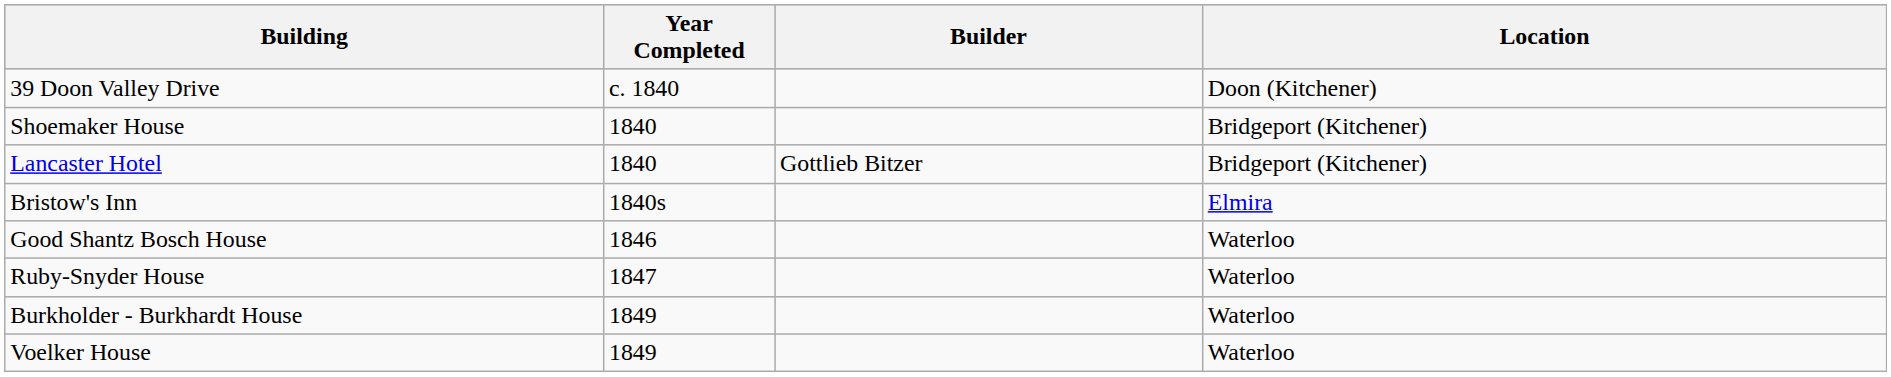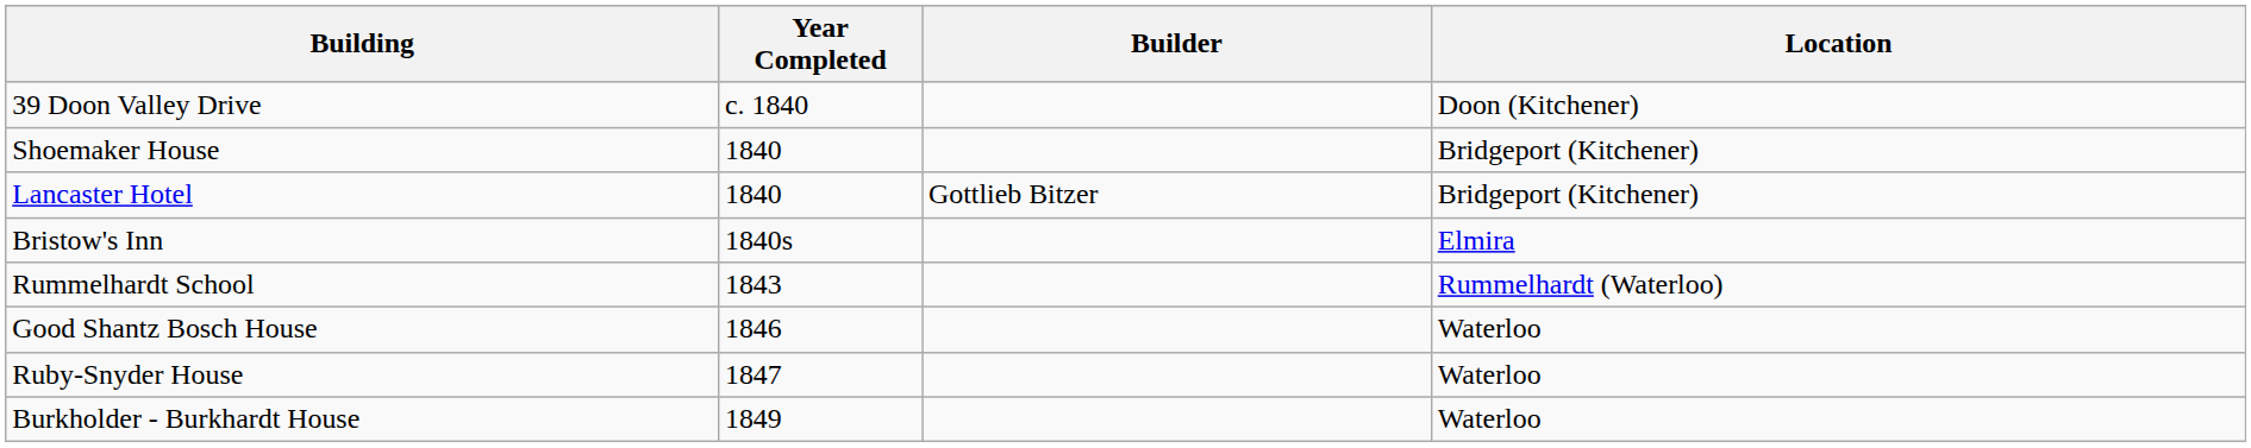 <table class="wikitable" style="margin:1em auto;">
 <tr bgcolor="lightblue">
 <th width=28%>Building</th>
 <th width=8%>Year Completed</th>
 <th width=20%>Builder</th>
 <th width=32%>Location</th>
 </tr>
 <tr>
 <td>39 Doon Valley Drive</td>
 <td>c. 1840</td>
 <td></td>
 <td>Doon (Kitchener)</td>
 </tr>
 <tr>
 <td>Shoemaker House</td>
 <td>1840</td>
 <td></td>
 <td>Bridgeport (Kitchener)</td>
 </tr>
 <tr>
 <td><a href='#'>Lancaster Hotel</a></td>
 <td>1840</td>
 <td>Gottlieb Bitzer</td>
 <td>Bridgeport (Kitchener)</td>
 </tr>
 <tr>
 <td>Bristow's Inn</td>
 <td>1840s</td>
 <td></td>
 <td><a href='#'>Elmira</a></td>
 </tr>
 <tr>
+<td>Rummelhardt School</td>
+<td>1843</td>
+<td></td>
+<td><a href='#'>Rummelhardt</a> (Waterloo)</td>
+</tr>
+<tr>
 <td>Good Shantz Bosch House</td>
 <td>1846</td>
 <td></td>
 <td>Waterloo</td>
 </tr>
 <tr>
 <td>Ruby-Snyder House</td>
 <td>1847</td>
 <td></td>
 <td>Waterloo</td>
 </tr>
 <tr>
 <td>Burkholder - Burkhardt House</td>
 <td>1849</td>
 <td></td>
 <td>Waterloo</td>
 </tr>
-<tr>
-<td>Voelker House</td>
-<td>1849</td>
-<td></td>
-<td>Waterloo</td>
-</tr>
 </table>
